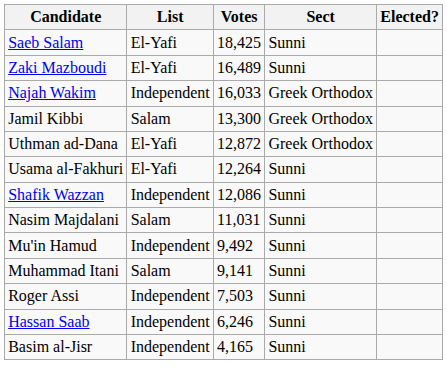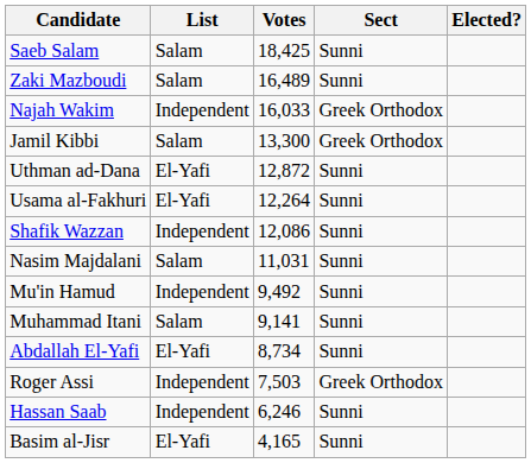 <table class=wikitable>
 <tr>
 <th>Candidate</th>
 <th>List</th>
 <th>Votes</th>
 <th>Sect</th>
 <th>Elected?</th>
 </tr>
 <tr>
 <td><a href='#'>Saeb Salam</a></td>
-<td>El-Yafi</td>
+<td>Salam</td>
 <td>18,425</td>
 <td>Sunni</td>
 <td></td>
 </tr>
 <tr>
 <td><a href='#'>Zaki Mazboudi</a></td>
-<td>El-Yafi</td>
+<td>Salam</td>
 <td>16,489</td>
 <td>Sunni</td>
 <td></td>
 </tr>
 <tr>
 <td><a href='#'>Najah Wakim</a></td>
 <td>Independent</td>
 <td>16,033</td>
 <td>Greek Orthodox</td>
 <td></td>
 </tr>
 <tr>
 <td>Jamil Kibbi</td>
 <td>Salam</td>
 <td>13,300</td>
 <td>Greek Orthodox</td>
 <td></td>
 </tr>
 <tr>
 <td>Uthman ad-Dana</td>
 <td>El-Yafi</td>
 <td>12,872</td>
-<td>Greek Orthodox</td>
+<td>Sunni</td>
 <td></td>
 </tr>
 <tr>
 <td>Usama al-Fakhuri</td>
 <td>El-Yafi</td>
 <td>12,264</td>
 <td>Sunni</td>
 <td></td>
 </tr>
 <tr>
 <td><a href='#'>Shafik Wazzan</a></td>
 <td>Independent</td>
 <td>12,086</td>
 <td>Sunni</td>
 <td></td>
 </tr>
 <tr>
 <td>Nasim Majdalani</td>
 <td>Salam</td>
 <td>11,031</td>
 <td>Sunni</td>
 <td></td>
 </tr>
 <tr>
 <td>Mu'in Hamud</td>
 <td>Independent</td>
 <td>9,492</td>
 <td>Sunni</td>
 <td></td>
 </tr>
 <tr>
 <td>Muhammad Itani</td>
 <td>Salam</td>
 <td>9,141</td>
 <td>Sunni</td>
 <td></td>
 </tr>
 <tr>
+<td><a href='#'>Abdallah El-Yafi</a></td>
+<td>El-Yafi</td>
+<td>8,734</td>
+<td>Sunni</td>
+<td></td>
+</tr>
+<tr>
 <td>Roger Assi</td>
 <td>Independent</td>
 <td>7,503</td>
-<td>Sunni</td>
+<td>Greek Orthodox</td>
 <td></td>
 </tr>
 <tr>
 <td><a href='#'>Hassan Saab</a></td>
 <td>Independent</td>
 <td>6,246</td>
 <td>Sunni</td>
 <td></td>
 </tr>
 <tr>
 <td>Basim al-Jisr</td>
-<td>Independent</td>
+<td>El-Yafi</td>
 <td>4,165</td>
 <td>Sunni</td>
 <td></td>
 </tr>
 </table>
